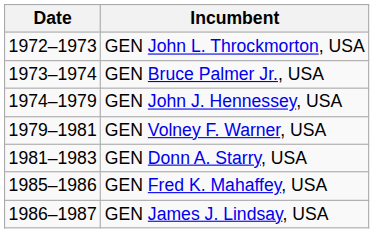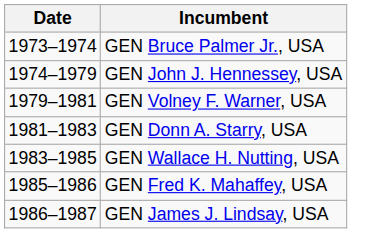 <table class=wikitable>
 <tr>
 <th>Date</th>
 <th>Incumbent</th>
-</tr>
-<tr>
-<td>1972–1973</td>
-<td>GEN <a href='#'>John L. Throckmorton</a>, USA</td>
 </tr>
 <tr>
 <td>1973–1974</td>
 <td>GEN <a href='#'>Bruce Palmer Jr.</a>, USA</td>
 </tr>
 <tr>
 <td>1974–1979</td>
 <td>GEN <a href='#'>John J. Hennessey</a>, USA</td>
 </tr>
 <tr>
 <td>1979–1981</td>
 <td>GEN <a href='#'>Volney F. Warner</a>, USA</td>
 </tr>
 <tr>
 <td>1981–1983</td>
 <td>GEN <a href='#'>Donn A. Starry</a>, USA</td>
 </tr>
 <tr>
+<td>1983–1985</td>
+<td>GEN <a href='#'>Wallace H. Nutting</a>, USA</td>
+</tr>
+<tr>
 <td>1985–1986</td>
 <td>GEN <a href='#'>Fred K. Mahaffey</a>, USA</td>
 </tr>
 <tr>
 <td>1986–1987</td>
 <td>GEN <a href='#'>James J. Lindsay</a>, USA</td>
 </tr>
 </table>
